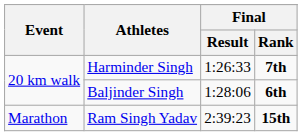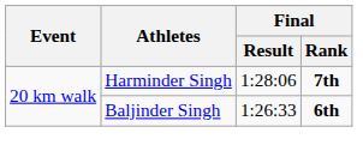 <table class=wikitable style="font-size:90%">
 <tr>
 <th rowspan=3>Event</th>
 <th rowspan=3>Athletes</th>
 </tr>
 <tr>
 <th colspan=2>Final</th>
 </tr>
 <tr>
 <th>Result</th>
 <th>Rank</th>
 </tr>
 <tr>
 <td rowspan="2"><a href='#'>20 km walk</a></td>
 <td><a href='#'>Harminder Singh</a></td>
-<td align=center>1:26:33</td>
+<td align=center>1:28:06</td>
 <td align=center><strong>7th</strong></td>
 </tr>
 <tr>
 <td><a href='#'>Baljinder Singh</a></td>
-<td align=center>1:28:06</td>
+<td align=center>1:26:33</td>
 <td align=center><strong>6th</strong></td>
 </tr>
-<tr>
-<td><a href='#'>Marathon</a></td>
-<td><a href='#'>Ram Singh Yadav</a></td>
-<td align=center>2:39:23</td>
-<td align=center><strong>15th</strong></td>
-</tr>
 </table>
